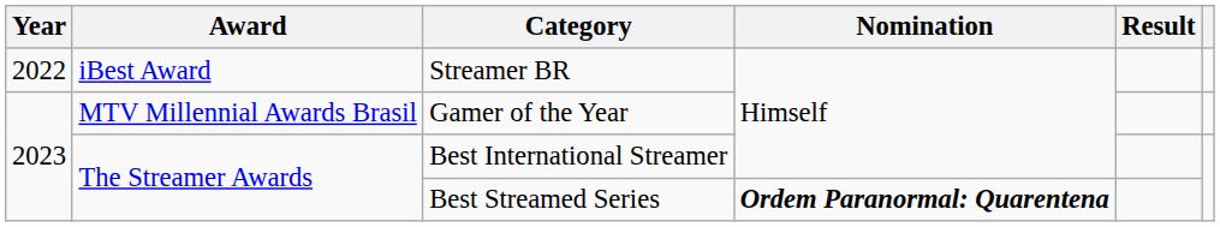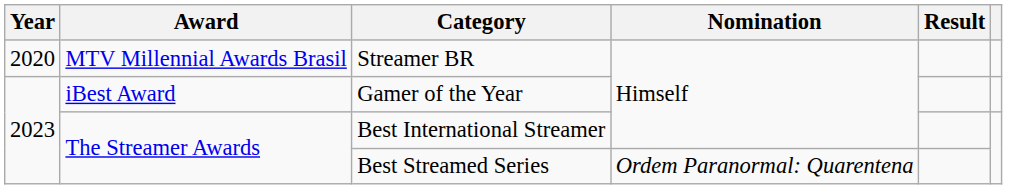 <table class="wikitable">
 <tr>
 <th>Year</th>
 <th>Award</th>
 <th>Category</th>
 <th>Nomination</th>
 <th>Result</th>
 <th></th>
 </tr>
 <tr>
-<td>2022</td>
-<td><a href='#'>iBest Award</a></td>
+<td>2020</td>
+<td><a href='#'>MTV Millennial Awards Brasil</a></td>
 <td>Streamer BR</td>
 <td rowspan="3">Himself</td>
 <td></td>
 <td></td>
 </tr>
 <tr>
 <td rowspan="3">2023</td>
-<td><a href='#'>MTV Millennial Awards Brasil</a></td>
+<td><a href='#'>iBest Award</a></td>
 <td>Gamer of the Year</td>
 <td></td>
 <td></td>
 </tr>
 <tr>
 <td rowspan="2"><a href='#'>The Streamer Awards</a></td>
 <td>Best International Streamer</td>
 <td></td>
 <td rowspan="2"></td>
 </tr>
 <tr>
 <td>Best Streamed Series</td>
-<td><strong><em>Ordem Paranormal: Quarentena</em></strong></td>
+<td><em>Ordem Paranormal: Quarentena</em></td>
 <td></td>
 </tr>
 </table>
